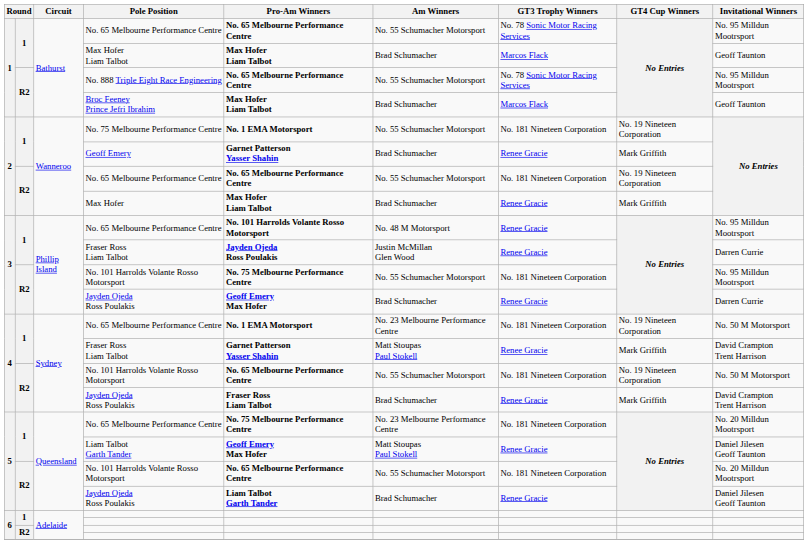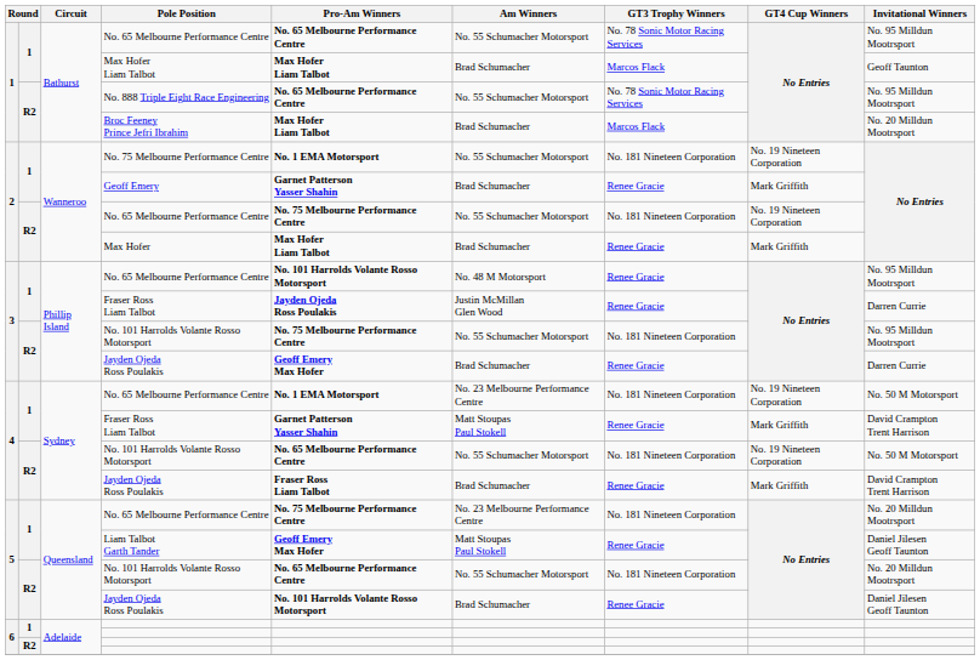 <table class="wikitable" style="font-size:85%;">
 <tr>
 <th colspan=2>Round</th>
 <th>Circuit</th>
 <th>Pole Position</th>
 <th>Pro-Am Winners</th>
 <th>Am Winners</th>
 <th>GT3 Trophy Winners</th>
 <th>GT4 Cup Winners</th>
 <th>Invitational Winners</th>
 </tr>
 <tr>
 <th rowspan=4>1</th>
 <th rowspan=2>1</th>
 <td rowspan=4> <a href='#'>Bathurst</a></td>
 <td> No. 65 Melbourne Performance Centre</td>
 <td><strong> No. 65 Melbourne Performance Centre</strong></td>
 <td> No. 55 Schumacher Motorsport</td>
 <td> No. 78 <a href='#'>Sonic Motor Racing Services</a></td>
 <th rowspan=4><em>No Entries</em></th>
 <td> No. 95 Milldun Mootrsport</td>
 </tr>
 <tr>
 <td> Max Hofer<br> Liam Talbot</td>
 <td><strong> Max Hofer<br> Liam Talbot</strong></td>
 <td> Brad Schumacher</td>
 <td> <a href='#'>Marcos Flack</a></td>
 <td> Geoff Taunton</td>
 </tr>
 <tr>
 <th rowspan=2>R2</th>
 <td> No. 888 <a href='#'>Triple Eight Race Engineering</a></td>
 <td><strong> No. 65 Melbourne Performance Centre</strong></td>
 <td> No. 55 Schumacher Motorsport</td>
 <td> No. 78 <a href='#'>Sonic Motor Racing Services</a></td>
 <td> No. 95 Milldun Mootrsport</td>
 </tr>
 <tr>
 <td> <a href='#'>Broc Feeney</a><br> <a href='#'>Prince Jefri Ibrahim</a></td>
 <td><strong> Max Hofer<br> Liam Talbot</strong></td>
 <td> Brad Schumacher</td>
 <td> <a href='#'>Marcos Flack</a></td>
-<td> Geoff Taunton</td>
+<td> No. 20 Milldun Mootrsport</td>
 </tr>
 <tr>
 <th rowspan=4>2</th>
 <th rowspan=2>1</th>
 <td rowspan=4> <a href='#'>Wanneroo</a></td>
 <td> No. 75 Melbourne Performance Centre</td>
 <td><strong> No. 1 EMA Motorsport</strong></td>
 <td> No. 55 Schumacher Motorsport</td>
 <td> No. 181 Nineteen Corporation</td>
 <td> No. 19 Nineteen Corporation</td>
 <th rowspan=4><em>No Entries</em></th>
 </tr>
 <tr>
 <td> <a href='#'>Geoff Emery</a></td>
 <td><strong> Garnet Patterson<br> <a href='#'>Yasser Shahin</a></strong></td>
 <td> Brad Schumacher</td>
 <td> <a href='#'>Renee Gracie</a></td>
 <td> Mark Griffith</td>
 </tr>
 <tr>
 <th rowspan=2>R2</th>
 <td> No. 65 Melbourne Performance Centre</td>
-<td><strong> No. 65 Melbourne Performance Centre</strong></td>
+<td><strong> No. 75 Melbourne Performance Centre</strong></td>
 <td> No. 55 Schumacher Motorsport</td>
 <td> No. 181 Nineteen Corporation</td>
 <td> No. 19 Nineteen Corporation</td>
 </tr>
 <tr>
 <td> Max Hofer</td>
 <td><strong> Max Hofer<br> Liam Talbot</strong></td>
 <td> Brad Schumacher</td>
 <td> <a href='#'>Renee Gracie</a></td>
 <td> Mark Griffith</td>
 </tr>
 <tr>
 <th rowspan=4>3</th>
 <th rowspan=2>1</th>
 <td rowspan=4> <a href='#'>Phillip Island</a></td>
 <td> No. 65 Melbourne Performance Centre</td>
 <td><strong> No. 101 Harrolds Volante Rosso Motorsport</strong></td>
 <td> No. 48 M Motorsport</td>
 <td> <a href='#'>Renee Gracie</a></td>
 <th rowspan=4><em>No Entries</em></th>
 <td> No. 95 Milldun Mootrsport</td>
 </tr>
 <tr>
 <td> Fraser Ross<br> Liam Talbot</td>
 <td><strong> <a href='#'>Jayden Ojeda</a><br> Ross Poulakis</strong></td>
 <td> Justin McMillan<br> Glen Wood</td>
 <td> <a href='#'>Renee Gracie</a></td>
 <td> Darren Currie</td>
 </tr>
 <tr>
 <th rowspan=2>R2</th>
 <td> No. 101 Harrolds Volante Rosso Motorsport</td>
 <td><strong> No. 75 Melbourne Performance Centre</strong></td>
 <td> No. 55 Schumacher Motorsport</td>
 <td> No. 181 Nineteen Corporation</td>
 <td> No. 95 Milldun Mootrsport</td>
 </tr>
 <tr>
 <td> <a href='#'>Jayden Ojeda</a><br> Ross Poulakis</td>
 <td><strong> <a href='#'>Geoff Emery</a><br> Max Hofer</strong></td>
 <td> Brad Schumacher</td>
 <td> <a href='#'>Renee Gracie</a></td>
 <td> Darren Currie</td>
 </tr>
 <tr>
 <th rowspan=4>4</th>
 <th rowspan=2>1</th>
 <td rowspan=4> <a href='#'>Sydney</a></td>
 <td> No. 65 Melbourne Performance Centre</td>
 <td><strong> No. 1 EMA Motorsport</strong></td>
 <td> No. 23 Melbourne Performance Centre</td>
 <td> No. 181 Nineteen Corporation</td>
 <td> No. 19 Nineteen Corporation</td>
 <td> No. 50 M Motorsport</td>
 </tr>
 <tr>
 <td> Fraser Ross<br> Liam Talbot</td>
 <td><strong> Garnet Patterson<br> <a href='#'>Yasser Shahin</a></strong></td>
 <td> Matt Stoupas<br> <a href='#'>Paul Stokell</a></td>
 <td> <a href='#'>Renee Gracie</a></td>
 <td> Mark Griffith</td>
 <td> David Crampton<br> Trent Harrison</td>
 </tr>
 <tr>
 <th rowspan=2>R2</th>
 <td> No. 101 Harrolds Volante Rosso Motorsport</td>
 <td><strong> No. 65 Melbourne Performance Centre</strong></td>
 <td> No. 55 Schumacher Motorsport</td>
 <td> No. 181 Nineteen Corporation</td>
 <td> No. 19 Nineteen Corporation</td>
 <td> No. 50 M Motorsport</td>
 </tr>
 <tr>
 <td> <a href='#'>Jayden Ojeda</a><br> Ross Poulakis</td>
 <td><strong> Fraser Ross<br> Liam Talbot</strong></td>
 <td> Brad Schumacher</td>
 <td> <a href='#'>Renee Gracie</a></td>
 <td> Mark Griffith</td>
 <td> David Crampton<br> Trent Harrison</td>
 </tr>
 <tr>
 <th rowspan=4>5</th>
 <th rowspan=2>1</th>
 <td rowspan=4> <a href='#'>Queensland</a></td>
 <td> No. 65 Melbourne Performance Centre</td>
 <td><strong> No. 75 Melbourne Performance Centre</strong></td>
 <td> No. 23 Melbourne Performance Centre</td>
 <td> No. 181 Nineteen Corporation</td>
 <th rowspan=4><em>No Entries</em></th>
 <td> No. 20 Milldun Mootrsport</td>
 </tr>
 <tr>
 <td> Liam Talbot<br> <a href='#'>Garth Tander</a></td>
 <td><strong> <a href='#'>Geoff Emery</a><br> Max Hofer</strong></td>
 <td> Matt Stoupas<br> <a href='#'>Paul Stokell</a></td>
 <td> <a href='#'>Renee Gracie</a></td>
 <td> Daniel Jilesen<br> Geoff Taunton</td>
 </tr>
 <tr>
 <th rowspan=2>R2</th>
 <td> No. 101 Harrolds Volante Rosso Motorsport</td>
 <td><strong> No. 65 Melbourne Performance Centre</strong></td>
 <td> No. 55 Schumacher Motorsport</td>
 <td> No. 181 Nineteen Corporation</td>
 <td> No. 20 Milldun Mootrsport</td>
 </tr>
 <tr>
 <td> <a href='#'>Jayden Ojeda</a><br> Ross Poulakis</td>
-<td><strong> Liam Talbot<br> <a href='#'>Garth Tander</a></strong></td>
+<td><strong> No. 101 Harrolds Volante Rosso Motorsport</strong></td>
 <td> Brad Schumacher</td>
 <td> <a href='#'>Renee Gracie</a></td>
 <td> Daniel Jilesen<br> Geoff Taunton</td>
 </tr>
 <tr>
 <th rowspan=4>6</th>
 <th rowspan=2>1</th>
 <td rowspan=4> <a href='#'>Adelaide</a></td>
 <td></td>
 <td></td>
 <td></td>
 <td></td>
 <td></td>
 <td></td>
 </tr>
 <tr>
 <td></td>
 <td></td>
 <td></td>
 <td></td>
 <td></td>
 <td></td>
 </tr>
 <tr>
 <th rowspan=2>R2</th>
 <td></td>
 <td></td>
 <td></td>
 <td></td>
 <td></td>
 <td></td>
 </tr>
 <tr>
 <td></td>
 <td></td>
 <td></td>
 <td></td>
 <td></td>
 <td></td>
 </tr>
 <tr>
 </tr>
 </table>
